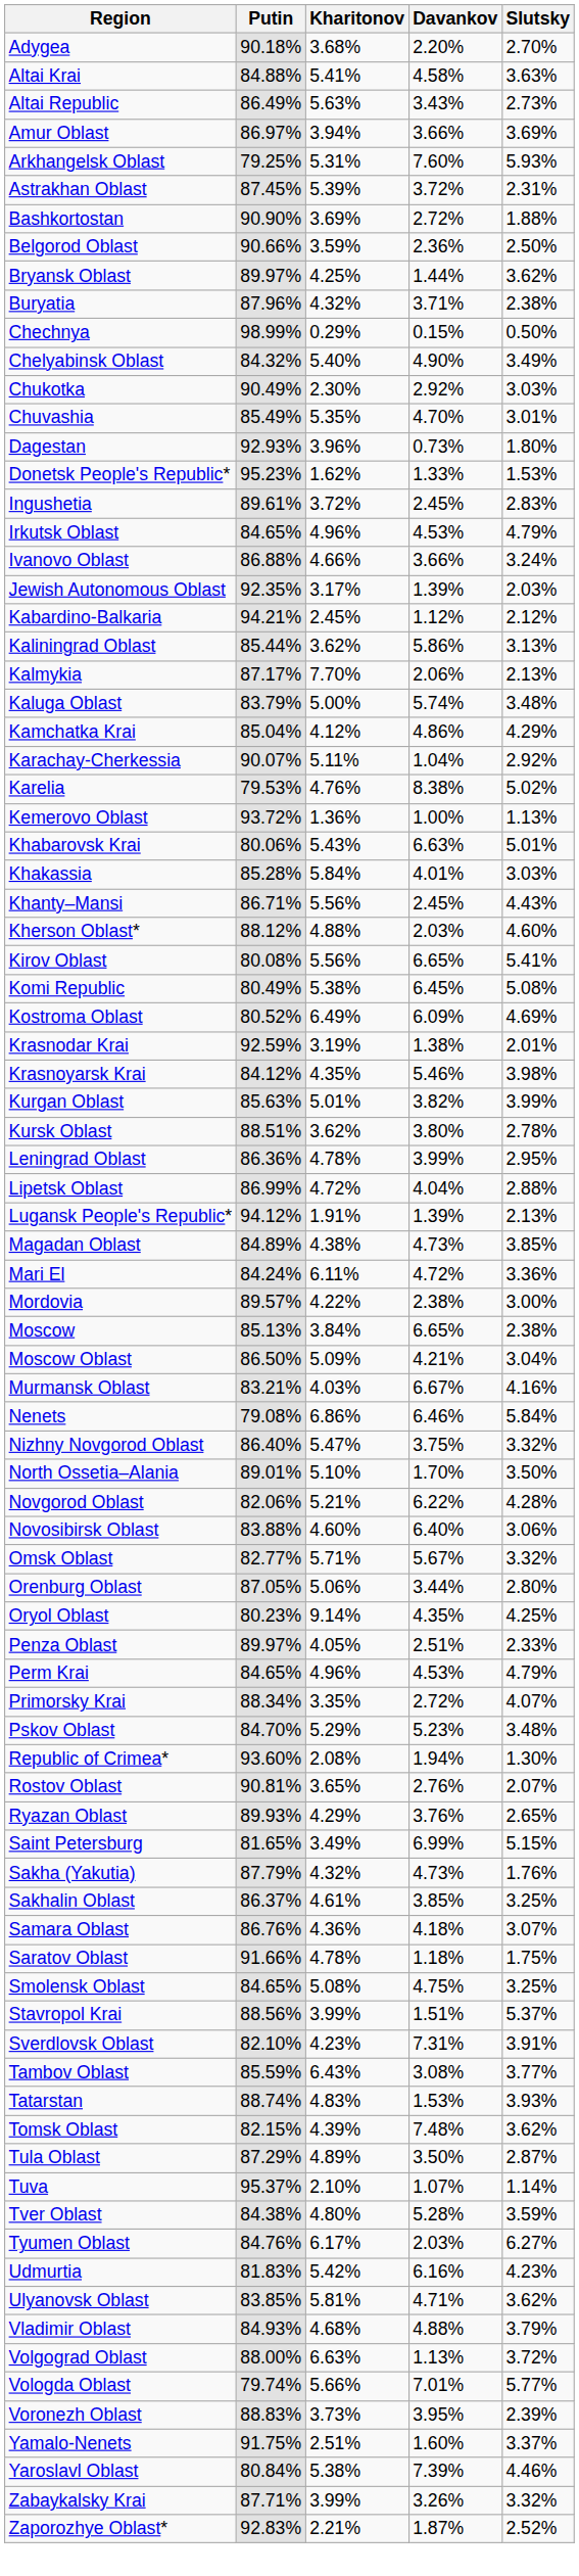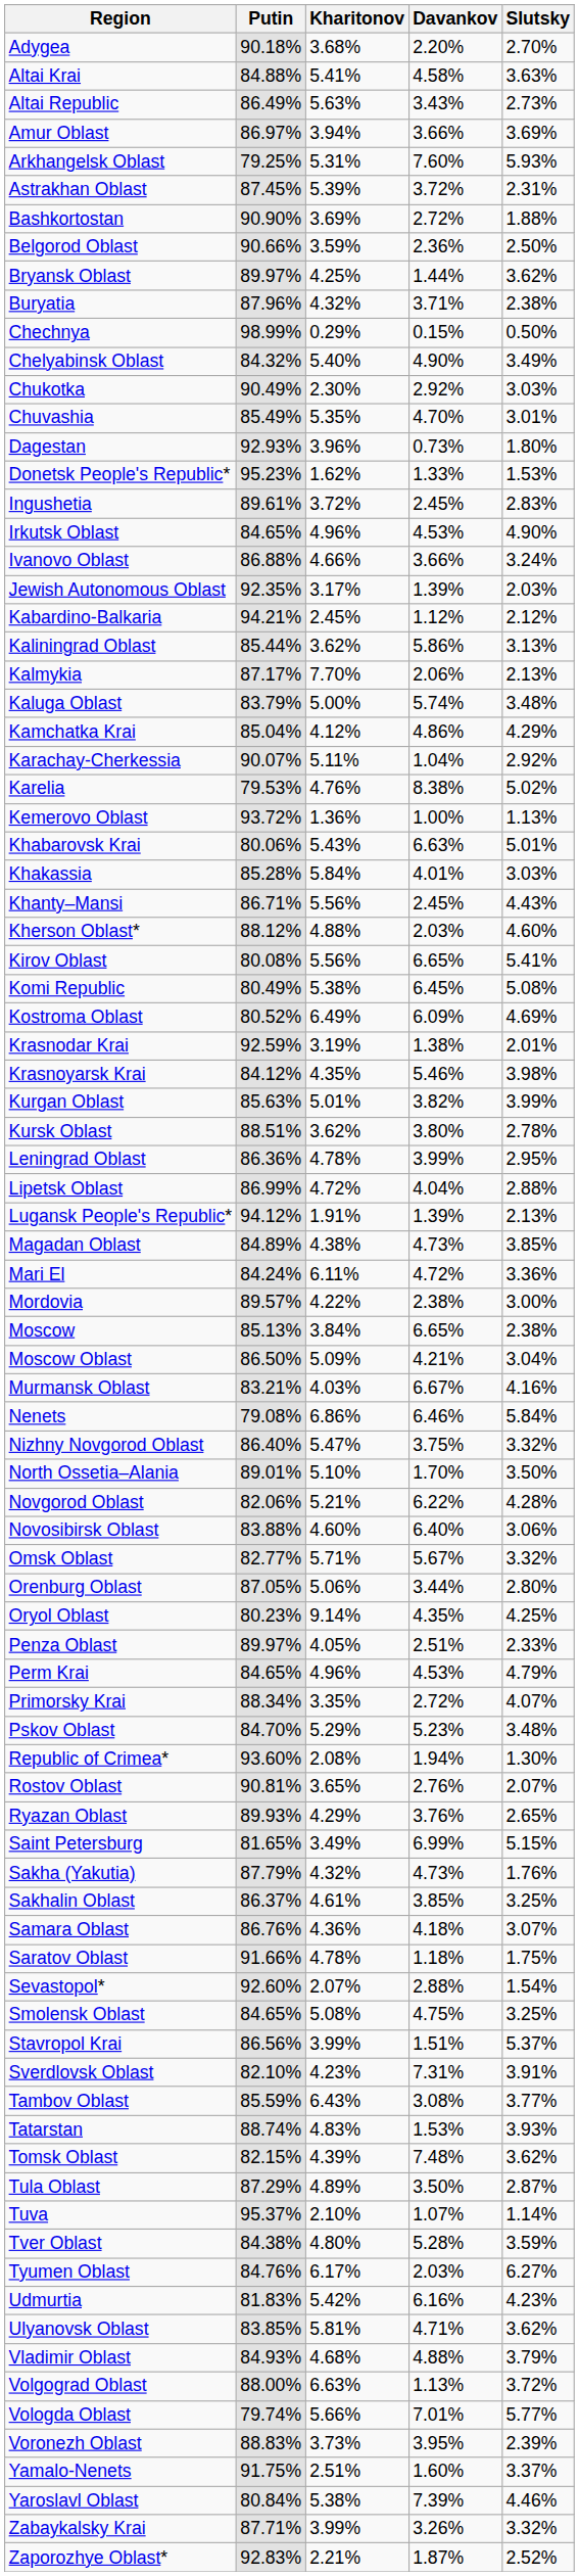 <table class="wikitable sortable">
 <tr>
 <th>Region</th>
 <th>Putin</th>
 <th>Kharitonov</th>
 <th>Davankov</th>
 <th>Slutsky</th>
 </tr>
 <tr>
 <td><a href='#'>Adygea</a></td>
 <td style="background:#E2E2E2">90.18%</td>
 <td>3.68%</td>
 <td>2.20%</td>
 <td>2.70%</td>
 </tr>
 <tr>
 <td><a href='#'>Altai Krai</a></td>
 <td style="background:#E2E2E2">84.88%</td>
 <td>5.41%</td>
 <td>4.58%</td>
 <td>3.63%</td>
 </tr>
 <tr>
 <td><a href='#'>Altai Republic</a></td>
 <td style="background:#E2E2E2">86.49%</td>
 <td>5.63%</td>
 <td>3.43%</td>
 <td>2.73%</td>
 </tr>
 <tr>
 <td><a href='#'>Amur Oblast</a></td>
 <td style="background:#E2E2E2">86.97%</td>
 <td>3.94%</td>
 <td>3.66%</td>
 <td>3.69%</td>
 </tr>
 <tr>
 <td><a href='#'>Arkhangelsk Oblast</a></td>
 <td style="background:#E2E2E2">79.25%</td>
 <td>5.31%</td>
 <td>7.60%</td>
 <td>5.93%</td>
 </tr>
 <tr>
 <td><a href='#'>Astrakhan Oblast</a></td>
 <td style="background:#E2E2E2">87.45%</td>
 <td>5.39%</td>
 <td>3.72%</td>
 <td>2.31%</td>
 </tr>
 <tr>
 <td><a href='#'>Bashkortostan</a></td>
 <td style="background:#E2E2E2">90.90%</td>
 <td>3.69%</td>
 <td>2.72%</td>
 <td>1.88%</td>
 </tr>
 <tr>
 <td><a href='#'>Belgorod Oblast</a></td>
 <td style="background:#E2E2E2">90.66%</td>
 <td>3.59%</td>
 <td>2.36%</td>
 <td>2.50%</td>
 </tr>
 <tr>
 <td><a href='#'>Bryansk Oblast</a></td>
 <td style="background:#E2E2E2">89.97%</td>
 <td>4.25%</td>
 <td>1.44%</td>
 <td>3.62%</td>
 </tr>
 <tr>
 <td><a href='#'>Buryatia</a></td>
 <td style="background:#E2E2E2">87.96%</td>
 <td>4.32%</td>
 <td>3.71%</td>
 <td>2.38%</td>
 </tr>
 <tr>
 <td><a href='#'>Chechnya</a></td>
 <td style="background:#E2E2E2">98.99%</td>
 <td>0.29%</td>
 <td>0.15%</td>
 <td>0.50%</td>
 </tr>
 <tr>
 <td><a href='#'>Chelyabinsk Oblast</a></td>
 <td style="background:#E2E2E2">84.32%</td>
 <td>5.40%</td>
 <td>4.90%</td>
 <td>3.49%</td>
 </tr>
 <tr>
 <td><a href='#'>Chukotka</a></td>
 <td style="background:#E2E2E2">90.49%</td>
 <td>2.30%</td>
 <td>2.92%</td>
 <td>3.03%</td>
 </tr>
 <tr>
 <td><a href='#'>Chuvashia</a></td>
 <td style="background:#E2E2E2">85.49%</td>
 <td>5.35%</td>
 <td>4.70%</td>
 <td>3.01%</td>
 </tr>
 <tr>
 <td><a href='#'>Dagestan</a></td>
 <td style="background:#E2E2E2">92.93%</td>
 <td>3.96%</td>
 <td>0.73%</td>
 <td>1.80%</td>
 </tr>
 <tr>
 <td><a href='#'>Donetsk People's Republic</a>*</td>
 <td style="background:#E2E2E2">95.23%</td>
 <td>1.62%</td>
 <td>1.33%</td>
 <td>1.53%</td>
 </tr>
 <tr>
 <td><a href='#'>Ingushetia</a></td>
 <td style="background:#E2E2E2">89.61%</td>
 <td>3.72%</td>
 <td>2.45%</td>
 <td>2.83%</td>
 </tr>
 <tr>
 <td><a href='#'>Irkutsk Oblast</a></td>
 <td style="background:#E2E2E2">84.65%</td>
 <td>4.96%</td>
 <td>4.53%</td>
-<td>4.79%</td>
+<td>4.90%</td>
 </tr>
 <tr>
 <td><a href='#'>Ivanovo Oblast</a></td>
 <td style="background:#E2E2E2">86.88%</td>
 <td>4.66%</td>
 <td>3.66%</td>
 <td>3.24%</td>
 </tr>
 <tr>
 <td><a href='#'>Jewish Autonomous Oblast</a></td>
 <td style="background:#E2E2E2">92.35%</td>
 <td>3.17%</td>
 <td>1.39%</td>
 <td>2.03%</td>
 </tr>
 <tr>
 <td><a href='#'>Kabardino-Balkaria</a></td>
 <td style="background:#E2E2E2">94.21%</td>
 <td>2.45%</td>
 <td>1.12%</td>
 <td>2.12%</td>
 </tr>
 <tr>
 <td><a href='#'>Kaliningrad Oblast</a></td>
 <td style="background:#E2E2E2">85.44%</td>
 <td>3.62%</td>
 <td>5.86%</td>
 <td>3.13%</td>
 </tr>
 <tr>
 <td><a href='#'>Kalmykia</a></td>
 <td style="background:#E2E2E2">87.17%</td>
 <td>7.70%</td>
 <td>2.06%</td>
 <td>2.13%</td>
 </tr>
 <tr>
 <td><a href='#'>Kaluga Oblast</a></td>
 <td style="background:#E2E2E2">83.79%</td>
 <td>5.00%</td>
 <td>5.74%</td>
 <td>3.48%</td>
 </tr>
 <tr>
 <td><a href='#'>Kamchatka Krai</a></td>
 <td style="background:#E2E2E2">85.04%</td>
 <td>4.12%</td>
 <td>4.86%</td>
 <td>4.29%</td>
 </tr>
 <tr>
 <td><a href='#'>Karachay-Cherkessia</a></td>
 <td style="background:#E2E2E2">90.07%</td>
 <td>5.11%</td>
 <td>1.04%</td>
 <td>2.92%</td>
 </tr>
 <tr>
 <td><a href='#'>Karelia</a></td>
 <td style="background:#E2E2E2">79.53%</td>
 <td>4.76%</td>
 <td>8.38%</td>
 <td>5.02%</td>
 </tr>
 <tr>
 <td><a href='#'>Kemerovo Oblast</a></td>
 <td style="background:#E2E2E2">93.72%</td>
 <td>1.36%</td>
 <td>1.00%</td>
 <td>1.13%</td>
 </tr>
 <tr>
 <td><a href='#'>Khabarovsk Krai</a></td>
 <td style="background:#E2E2E2">80.06%</td>
 <td>5.43%</td>
 <td>6.63%</td>
 <td>5.01%</td>
 </tr>
 <tr>
 <td><a href='#'>Khakassia</a></td>
 <td style="background:#E2E2E2">85.28%</td>
 <td>5.84%</td>
 <td>4.01%</td>
 <td>3.03%</td>
 </tr>
 <tr>
 <td><a href='#'>Khanty–Mansi</a></td>
 <td style="background:#E2E2E2">86.71%</td>
 <td>5.56%</td>
 <td>2.45%</td>
 <td>4.43%</td>
 </tr>
 <tr>
 <td><a href='#'>Kherson Oblast</a>*</td>
 <td style="background:#E2E2E2">88.12%</td>
 <td>4.88%</td>
 <td>2.03%</td>
 <td>4.60%</td>
 </tr>
 <tr>
 <td><a href='#'>Kirov Oblast</a></td>
 <td style="background:#E2E2E2">80.08%</td>
 <td>5.56%</td>
 <td>6.65%</td>
 <td>5.41%</td>
 </tr>
 <tr>
 <td><a href='#'>Komi Republic</a></td>
 <td style="background:#E2E2E2">80.49%</td>
 <td>5.38%</td>
 <td>6.45%</td>
 <td>5.08%</td>
 </tr>
 <tr>
 <td><a href='#'>Kostroma Oblast</a></td>
 <td style="background:#E2E2E2">80.52%</td>
 <td>6.49%</td>
 <td>6.09%</td>
 <td>4.69%</td>
 </tr>
 <tr>
 <td><a href='#'>Krasnodar Krai</a></td>
 <td style="background:#E2E2E2">92.59%</td>
 <td>3.19%</td>
 <td>1.38%</td>
 <td>2.01%</td>
 </tr>
 <tr>
 <td><a href='#'>Krasnoyarsk Krai</a></td>
 <td style="background:#E2E2E2">84.12%</td>
 <td>4.35%</td>
 <td>5.46%</td>
 <td>3.98%</td>
 </tr>
 <tr>
 <td><a href='#'>Kurgan Oblast</a></td>
 <td style="background:#E2E2E2">85.63%</td>
 <td>5.01%</td>
 <td>3.82%</td>
 <td>3.99%</td>
 </tr>
 <tr>
 <td><a href='#'>Kursk Oblast</a></td>
 <td style="background:#E2E2E2">88.51%</td>
 <td>3.62%</td>
 <td>3.80%</td>
 <td>2.78%</td>
 </tr>
 <tr>
 <td><a href='#'>Leningrad Oblast</a></td>
 <td style="background:#E2E2E2">86.36%</td>
 <td>4.78%</td>
 <td>3.99%</td>
 <td>2.95%</td>
 </tr>
 <tr>
 <td><a href='#'>Lipetsk Oblast</a></td>
 <td style="background:#E2E2E2">86.99%</td>
 <td>4.72%</td>
 <td>4.04%</td>
 <td>2.88%</td>
 </tr>
 <tr>
 <td><a href='#'>Lugansk People's Republic</a>*</td>
 <td style="background:#E2E2E2">94.12%</td>
 <td>1.91%</td>
 <td>1.39%</td>
 <td>2.13%</td>
 </tr>
 <tr>
 <td><a href='#'>Magadan Oblast</a></td>
 <td style="background:#E2E2E2">84.89%</td>
 <td>4.38%</td>
 <td>4.73%</td>
 <td>3.85%</td>
 </tr>
 <tr>
 <td><a href='#'>Mari El</a></td>
 <td style="background:#E2E2E2">84.24%</td>
 <td>6.11%</td>
 <td>4.72%</td>
 <td>3.36%</td>
 </tr>
 <tr>
 <td><a href='#'>Mordovia</a></td>
 <td style="background:#E2E2E2">89.57%</td>
 <td>4.22%</td>
 <td>2.38%</td>
 <td>3.00%</td>
 </tr>
 <tr>
 <td><a href='#'>Moscow</a></td>
 <td style="background:#E2E2E2">85.13%</td>
 <td>3.84%</td>
 <td>6.65%</td>
 <td>2.38%</td>
 </tr>
 <tr>
 <td><a href='#'>Moscow Oblast</a></td>
 <td style="background:#E2E2E2">86.50%</td>
 <td>5.09%</td>
 <td>4.21%</td>
 <td>3.04%</td>
 </tr>
 <tr>
 <td><a href='#'>Murmansk Oblast</a></td>
 <td style="background:#E2E2E2">83.21%</td>
 <td>4.03%</td>
 <td>6.67%</td>
 <td>4.16%</td>
 </tr>
 <tr>
 <td><a href='#'>Nenets</a></td>
 <td style="background:#E2E2E2">79.08%</td>
 <td>6.86%</td>
 <td>6.46%</td>
 <td>5.84%</td>
 </tr>
 <tr>
 <td><a href='#'>Nizhny Novgorod Oblast</a></td>
 <td style="background:#E2E2E2">86.40%</td>
 <td>5.47%</td>
 <td>3.75%</td>
 <td>3.32%</td>
 </tr>
 <tr>
 <td><a href='#'>North Ossetia–Alania</a></td>
 <td style="background:#E2E2E2">89.01%</td>
 <td>5.10%</td>
 <td>1.70%</td>
 <td>3.50%</td>
 </tr>
 <tr>
 <td><a href='#'>Novgorod Oblast</a></td>
 <td style="background:#E2E2E2">82.06%</td>
 <td>5.21%</td>
 <td>6.22%</td>
 <td>4.28%</td>
 </tr>
 <tr>
 <td><a href='#'>Novosibirsk Oblast</a></td>
 <td style="background:#E2E2E2">83.88%</td>
 <td>4.60%</td>
 <td>6.40%</td>
 <td>3.06%</td>
 </tr>
 <tr>
 <td><a href='#'>Omsk Oblast</a></td>
 <td style="background:#E2E2E2">82.77%</td>
 <td>5.71%</td>
 <td>5.67%</td>
 <td>3.32%</td>
 </tr>
 <tr>
 <td><a href='#'>Orenburg Oblast</a></td>
 <td style="background:#E2E2E2">87.05%</td>
 <td>5.06%</td>
 <td>3.44%</td>
 <td>2.80%</td>
 </tr>
 <tr>
 <td><a href='#'>Oryol Oblast</a></td>
 <td style="background:#E2E2E2">80.23%</td>
 <td>9.14%</td>
 <td>4.35%</td>
 <td>4.25%</td>
 </tr>
 <tr>
 <td><a href='#'>Penza Oblast</a></td>
 <td style="background:#E2E2E2">89.97%</td>
 <td>4.05%</td>
 <td>2.51%</td>
 <td>2.33%</td>
 </tr>
 <tr>
 <td><a href='#'>Perm Krai</a></td>
 <td style="background:#E2E2E2">84.65%</td>
 <td>4.96%</td>
 <td>4.53%</td>
 <td>4.79%</td>
 </tr>
 <tr>
 <td><a href='#'>Primorsky Krai</a></td>
 <td style="background:#E2E2E2">88.34%</td>
 <td>3.35%</td>
 <td>2.72%</td>
 <td>4.07%</td>
 </tr>
 <tr>
 <td><a href='#'>Pskov Oblast</a></td>
 <td style="background:#E2E2E2">84.70%</td>
 <td>5.29%</td>
 <td>5.23%</td>
 <td>3.48%</td>
 </tr>
 <tr>
 <td><a href='#'>Republic of Crimea</a>*</td>
 <td style="background:#E2E2E2">93.60%</td>
 <td>2.08%</td>
 <td>1.94%</td>
 <td>1.30%</td>
 </tr>
 <tr>
 <td><a href='#'>Rostov Oblast</a></td>
 <td style="background:#E2E2E2">90.81%</td>
 <td>3.65%</td>
 <td>2.76%</td>
 <td>2.07%</td>
 </tr>
 <tr>
 <td><a href='#'>Ryazan Oblast</a></td>
 <td style="background:#E2E2E2">89.93%</td>
 <td>4.29%</td>
 <td>3.76%</td>
 <td>2.65%</td>
 </tr>
 <tr>
 <td><a href='#'>Saint Petersburg</a></td>
 <td style="background:#E2E2E2">81.65%</td>
 <td>3.49%</td>
 <td>6.99%</td>
 <td>5.15%</td>
 </tr>
 <tr>
 <td><a href='#'>Sakha (Yakutia)</a></td>
 <td style="background:#E2E2E2">87.79%</td>
 <td>4.32%</td>
 <td>4.73%</td>
 <td>1.76%</td>
 </tr>
 <tr>
 <td><a href='#'>Sakhalin Oblast</a></td>
 <td style="background:#E2E2E2">86.37%</td>
 <td>4.61%</td>
 <td>3.85%</td>
 <td>3.25%</td>
 </tr>
 <tr>
 <td><a href='#'>Samara Oblast</a></td>
 <td style="background:#E2E2E2">86.76%</td>
 <td>4.36%</td>
 <td>4.18%</td>
 <td>3.07%</td>
 </tr>
 <tr>
 <td><a href='#'>Saratov Oblast</a></td>
 <td style="background:#E2E2E2">91.66%</td>
 <td>4.78%</td>
 <td>1.18%</td>
 <td>1.75%</td>
 </tr>
 <tr>
+<td><a href='#'>Sevastopol</a>*</td>
+<td style="background:#E2E2E2">92.60%</td>
+<td>2.07%</td>
+<td>2.88%</td>
+<td>1.54%</td>
+</tr>
+<tr>
 <td><a href='#'>Smolensk Oblast</a></td>
 <td style="background:#E2E2E2">84.65%</td>
 <td>5.08%</td>
 <td>4.75%</td>
 <td>3.25%</td>
 </tr>
 <tr>
 <td><a href='#'>Stavropol Krai</a></td>
-<td style="background:#E2E2E2">88.56%</td>
+<td style="background:#E2E2E2">86.56%</td>
 <td>3.99%</td>
 <td>1.51%</td>
 <td>5.37%</td>
 </tr>
 <tr>
 <td><a href='#'>Sverdlovsk Oblast</a></td>
 <td style="background:#E2E2E2">82.10%</td>
 <td>4.23%</td>
 <td>7.31%</td>
 <td>3.91%</td>
 </tr>
 <tr>
 <td><a href='#'>Tambov Oblast</a></td>
 <td style="background:#E2E2E2">85.59%</td>
 <td>6.43%</td>
 <td>3.08%</td>
 <td>3.77%</td>
 </tr>
 <tr>
 <td><a href='#'>Tatarstan</a></td>
 <td style="background:#E2E2E2">88.74%</td>
 <td>4.83%</td>
 <td>1.53%</td>
 <td>3.93%</td>
 </tr>
 <tr>
 <td><a href='#'>Tomsk Oblast</a></td>
 <td style="background:#E2E2E2">82.15%</td>
 <td>4.39%</td>
 <td>7.48%</td>
 <td>3.62%</td>
 </tr>
 <tr>
 <td><a href='#'>Tula Oblast</a></td>
 <td style="background:#E2E2E2">87.29%</td>
 <td>4.89%</td>
 <td>3.50%</td>
 <td>2.87%</td>
 </tr>
 <tr>
 <td><a href='#'>Tuva</a></td>
 <td style="background:#E2E2E2">95.37%</td>
 <td>2.10%</td>
 <td>1.07%</td>
 <td>1.14%</td>
 </tr>
 <tr>
 <td><a href='#'>Tver Oblast</a></td>
 <td style="background:#E2E2E2">84.38%</td>
 <td>4.80%</td>
 <td>5.28%</td>
 <td>3.59%</td>
 </tr>
 <tr>
 <td><a href='#'>Tyumen Oblast</a></td>
 <td style="background:#E2E2E2">84.76%</td>
 <td>6.17%</td>
 <td>2.03%</td>
 <td>6.27%</td>
 </tr>
 <tr>
 <td><a href='#'>Udmurtia</a></td>
 <td style="background:#E2E2E2">81.83%</td>
 <td>5.42%</td>
 <td>6.16%</td>
 <td>4.23%</td>
 </tr>
 <tr>
 <td><a href='#'>Ulyanovsk Oblast</a></td>
 <td style="background:#E2E2E2">83.85%</td>
 <td>5.81%</td>
 <td>4.71%</td>
 <td>3.62%</td>
 </tr>
 <tr>
 <td><a href='#'>Vladimir Oblast</a></td>
 <td style="background:#E2E2E2">84.93%</td>
 <td>4.68%</td>
 <td>4.88%</td>
 <td>3.79%</td>
 </tr>
 <tr>
 <td><a href='#'>Volgograd Oblast</a></td>
 <td style="background:#E2E2E2">88.00%</td>
 <td>6.63%</td>
 <td>1.13%</td>
 <td>3.72%</td>
 </tr>
 <tr>
 <td><a href='#'>Vologda Oblast</a></td>
 <td style="background:#E2E2E2">79.74%</td>
 <td>5.66%</td>
 <td>7.01%</td>
 <td>5.77%</td>
 </tr>
 <tr>
 <td><a href='#'>Voronezh Oblast</a></td>
 <td style="background:#E2E2E2">88.83%</td>
 <td>3.73%</td>
 <td>3.95%</td>
 <td>2.39%</td>
 </tr>
 <tr>
 <td><a href='#'>Yamalo-Nenets</a></td>
 <td style="background:#E2E2E2">91.75%</td>
 <td>2.51%</td>
 <td>1.60%</td>
 <td>3.37%</td>
 </tr>
 <tr>
 <td><a href='#'>Yaroslavl Oblast</a></td>
 <td style="background:#E2E2E2">80.84%</td>
 <td>5.38%</td>
 <td>7.39%</td>
 <td>4.46%</td>
 </tr>
 <tr>
 <td><a href='#'>Zabaykalsky Krai</a></td>
 <td style="background:#E2E2E2">87.71%</td>
 <td>3.99%</td>
 <td>3.26%</td>
 <td>3.32%</td>
 </tr>
 <tr>
 <td><a href='#'>Zaporozhye Oblast</a>*</td>
 <td style="background:#E2E2E2">92.83%</td>
 <td>2.21%</td>
 <td>1.87%</td>
 <td>2.52%</td>
 </tr>
 </table>
